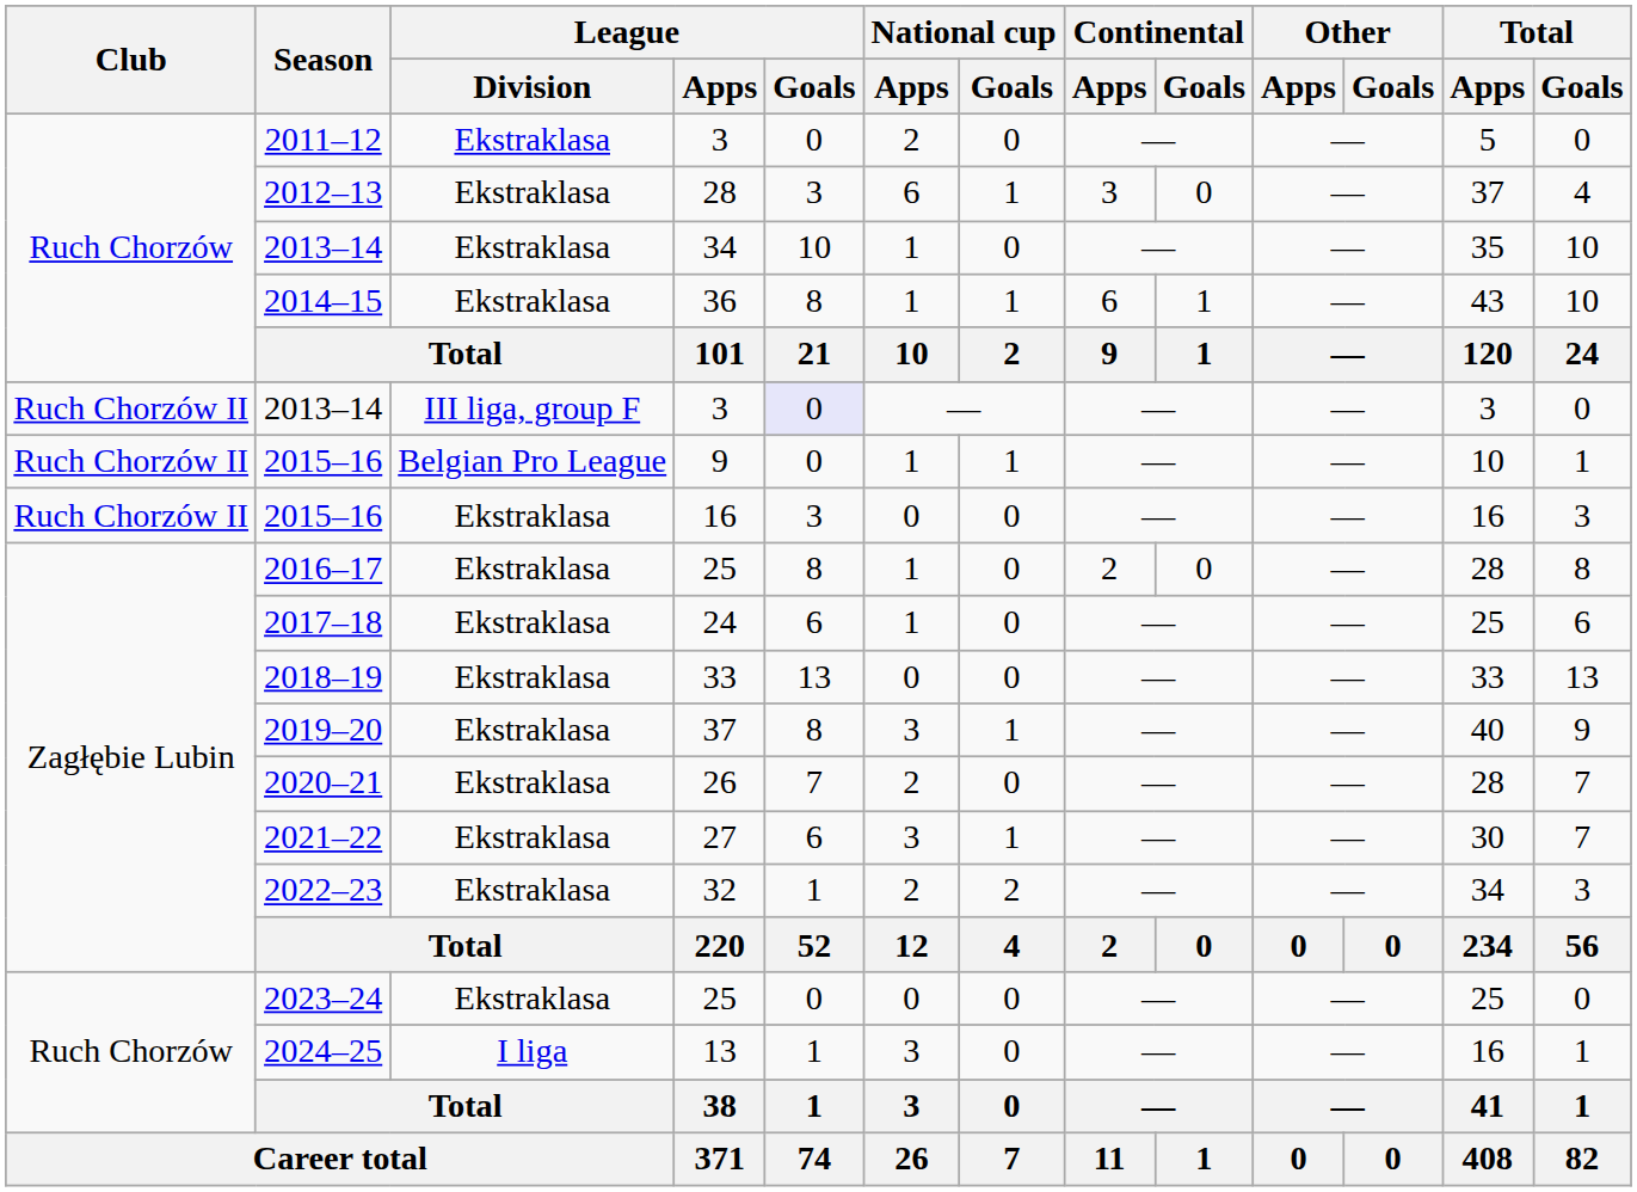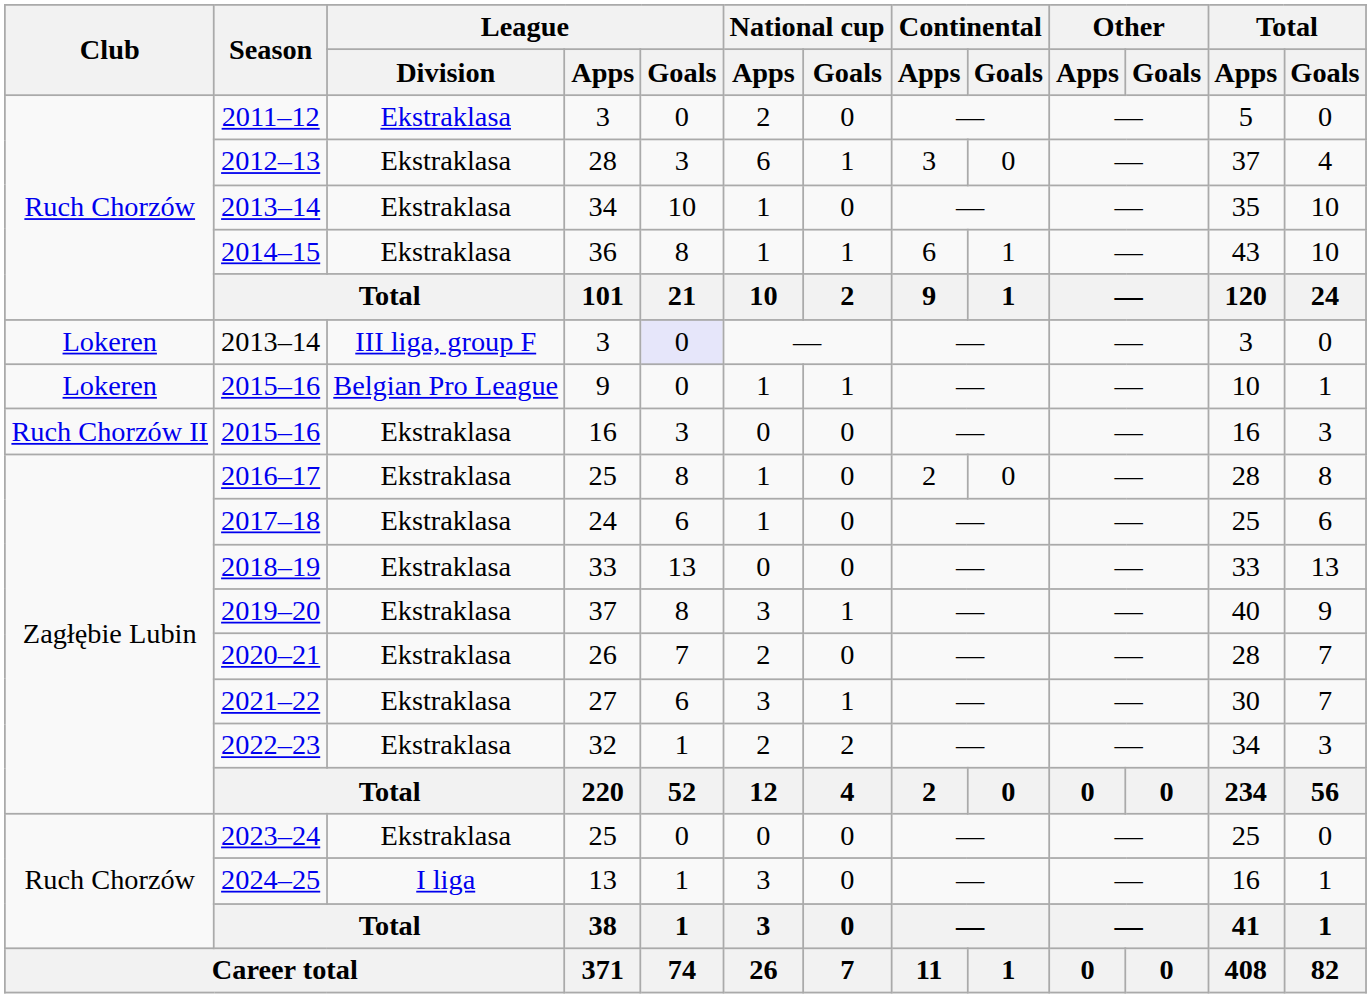 <table class="wikitable" style="text-align:center">
 <tr>
 <th rowspan="2">Club</th>
 <th rowspan="2">Season</th>
 <th colspan="3">League</th>
 <th colspan="2">National cup</th>
 <th colspan="2">Continental</th>
 <th colspan="2">Other</th>
 <th colspan="2">Total</th>
 </tr>
 <tr>
 <th>Division</th>
 <th>Apps</th>
 <th>Goals</th>
 <th>Apps</th>
 <th>Goals</th>
 <th>Apps</th>
 <th>Goals</th>
 <th>Apps</th>
 <th>Goals</th>
 <th>Apps</th>
 <th>Goals</th>
 </tr>
 <tr>
 <td rowspan="5"><a href='#'>Ruch Chorzów</a></td>
 <td><a href='#'>2011–12</a></td>
 <td><a href='#'>Ekstraklasa</a></td>
 <td>3</td>
 <td>0</td>
 <td>2</td>
 <td>0</td>
 <td colspan="2">—</td>
 <td colspan="2">—</td>
 <td>5</td>
 <td>0</td>
 </tr>
 <tr>
 <td><a href='#'>2012–13</a></td>
 <td>Ekstraklasa</td>
 <td>28</td>
 <td>3</td>
 <td>6</td>
 <td>1</td>
 <td>3</td>
 <td>0</td>
 <td colspan="2">—</td>
 <td>37</td>
 <td>4</td>
 </tr>
 <tr>
 <td><a href='#'>2013–14</a></td>
 <td>Ekstraklasa</td>
 <td>34</td>
 <td>10</td>
 <td>1</td>
 <td>0</td>
 <td colspan="2">—</td>
 <td colspan="2">—</td>
 <td>35</td>
 <td>10</td>
 </tr>
 <tr>
 <td><a href='#'>2014–15</a></td>
 <td>Ekstraklasa</td>
 <td>36</td>
 <td>8</td>
 <td>1</td>
 <td>1</td>
 <td>6</td>
 <td>1</td>
 <td colspan="2">—</td>
 <td>43</td>
 <td>10</td>
 </tr>
 <tr>
 <th colspan="2">Total</th>
 <th>101</th>
 <th>21</th>
 <th>10</th>
 <th>2</th>
 <th>9</th>
 <th>1</th>
 <th colspan="2">—</th>
 <th>120</th>
 <th>24</th>
 </tr>
 <tr>
-<td><a href='#'>Ruch Chorzów II</a></td>
+<td><a href='#'>Lokeren</a></td>
 <td>2013–14</td>
 <td><a href='#'>III liga, group F</a></td>
 <td>3</td>
 <td style="background: lavender;">0</td>
 <td colspan="2">—</td>
 <td colspan="2">—</td>
 <td colspan="2">—</td>
 <td>3</td>
 <td>0</td>
 </tr>
 <tr>
-<td><a href='#'>Ruch Chorzów II</a></td>
+<td><a href='#'>Lokeren</a></td>
 <td><a href='#'>2015–16</a></td>
 <td><a href='#'>Belgian Pro League</a></td>
 <td>9</td>
 <td>0</td>
 <td>1</td>
 <td>1</td>
 <td colspan="2">—</td>
 <td colspan="2">—</td>
 <td>10</td>
 <td>1</td>
 </tr>
 <tr>
 <td><a href='#'>Ruch Chorzów II</a></td>
 <td><a href='#'>2015–16</a></td>
 <td>Ekstraklasa</td>
 <td>16</td>
 <td>3</td>
 <td>0</td>
 <td>0</td>
 <td colspan="2">—</td>
 <td colspan="2">—</td>
 <td>16</td>
 <td>3</td>
 </tr>
 <tr>
 <td rowspan="8">Zagłębie Lubin</td>
 <td><a href='#'>2016–17</a></td>
 <td>Ekstraklasa</td>
 <td>25</td>
 <td>8</td>
 <td>1</td>
 <td>0</td>
 <td>2</td>
 <td>0</td>
 <td colspan="2">—</td>
 <td>28</td>
 <td>8</td>
 </tr>
 <tr>
 <td><a href='#'>2017–18</a></td>
 <td>Ekstraklasa</td>
 <td>24</td>
 <td>6</td>
 <td>1</td>
 <td>0</td>
 <td colspan="2">—</td>
 <td colspan="2">—</td>
 <td>25</td>
 <td>6</td>
 </tr>
 <tr>
 <td><a href='#'>2018–19</a></td>
 <td>Ekstraklasa</td>
 <td>33</td>
 <td>13</td>
 <td>0</td>
 <td>0</td>
 <td colspan="2">—</td>
 <td colspan="2">—</td>
 <td>33</td>
 <td>13</td>
 </tr>
 <tr>
 <td><a href='#'>2019–20</a></td>
 <td>Ekstraklasa</td>
 <td>37</td>
 <td>8</td>
 <td>3</td>
 <td>1</td>
 <td colspan="2">—</td>
 <td colspan="2">—</td>
 <td>40</td>
 <td>9</td>
 </tr>
 <tr>
 <td><a href='#'>2020–21</a></td>
 <td>Ekstraklasa</td>
 <td>26</td>
 <td>7</td>
 <td>2</td>
 <td>0</td>
 <td colspan="2">—</td>
 <td colspan="2">—</td>
 <td>28</td>
 <td>7</td>
 </tr>
 <tr>
 <td><a href='#'>2021–22</a></td>
 <td>Ekstraklasa</td>
 <td>27</td>
 <td>6</td>
 <td>3</td>
 <td>1</td>
 <td colspan="2">—</td>
 <td colspan="2">—</td>
 <td>30</td>
 <td>7</td>
 </tr>
 <tr>
 <td><a href='#'>2022–23</a></td>
 <td>Ekstraklasa</td>
 <td>32</td>
 <td>1</td>
 <td>2</td>
 <td>2</td>
 <td colspan="2">—</td>
 <td colspan="2">—</td>
 <td>34</td>
 <td>3</td>
 </tr>
 <tr>
 <th colspan="2">Total</th>
 <th>220</th>
 <th>52</th>
 <th>12</th>
 <th>4</th>
 <th>2</th>
 <th>0</th>
 <th>0</th>
 <th>0</th>
 <th>234</th>
 <th>56</th>
 </tr>
 <tr>
 <td rowspan="3">Ruch Chorzów</td>
 <td><a href='#'>2023–24</a></td>
 <td>Ekstraklasa</td>
 <td>25</td>
 <td>0</td>
 <td>0</td>
 <td>0</td>
 <td colspan="2">—</td>
 <td colspan="2">—</td>
 <td>25</td>
 <td>0</td>
 </tr>
 <tr>
 <td><a href='#'>2024–25</a></td>
 <td><a href='#'>I liga</a></td>
 <td>13</td>
 <td>1</td>
 <td>3</td>
 <td>0</td>
 <td colspan="2">—</td>
 <td colspan="2">—</td>
 <td>16</td>
 <td>1</td>
 </tr>
 <tr>
 <th colspan="2">Total</th>
 <th>38</th>
 <th>1</th>
 <th>3</th>
 <th>0</th>
 <th colspan="2">—</th>
 <th colspan="2">—</th>
 <th>41</th>
 <th>1</th>
 </tr>
 <tr>
 <th colspan="3">Career total</th>
 <th>371</th>
 <th>74</th>
 <th>26</th>
 <th>7</th>
 <th>11</th>
 <th>1</th>
 <th>0</th>
 <th>0</th>
 <th>408</th>
 <th>82</th>
 </tr>
 </table>
